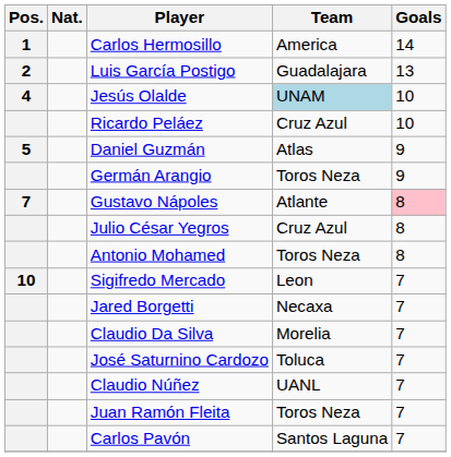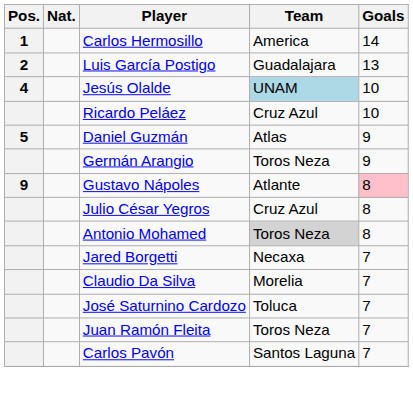 <table class="wikitable">
 <tr>
 <th>Pos.</th>
 <th>Nat.</th>
 <th>Player</th>
 <th>Team</th>
 <th>Goals</th>
 </tr>
 <tr>
 <th>1</th>
 <td></td>
 <td><a href='#'>Carlos Hermosillo</a></td>
 <td>America</td>
 <td>14</td>
 </tr>
 <tr>
 <th>2</th>
 <td></td>
 <td><a href='#'>Luis García Postigo</a></td>
 <td>Guadalajara</td>
 <td>13</td>
 </tr>
 <tr>
 <th>4</th>
 <td></td>
 <td><a href='#'>Jesús Olalde</a></td>
 <td style="background: lightblue;">UNAM</td>
 <td>10</td>
 </tr>
 <tr>
 <th></th>
 <td></td>
 <td><a href='#'>Ricardo Peláez</a></td>
 <td>Cruz Azul</td>
 <td>10</td>
 </tr>
 <tr>
 <th>5</th>
 <td></td>
 <td><a href='#'>Daniel Guzmán</a></td>
 <td>Atlas</td>
 <td>9</td>
 </tr>
 <tr>
 <th></th>
 <td></td>
 <td><a href='#'>Germán Arangio</a></td>
 <td>Toros Neza</td>
 <td>9</td>
 </tr>
 <tr>
-<th>7</th>
+<th>9</th>
 <td></td>
 <td><a href='#'>Gustavo Nápoles</a></td>
 <td>Atlante</td>
 <td style="background: pink;">8</td>
 </tr>
 <tr>
 <th></th>
 <td> </td>
 <td><a href='#'>Julio César Yegros</a></td>
 <td>Cruz Azul</td>
 <td>8</td>
 </tr>
 <tr>
 <th></th>
 <td></td>
 <td><a href='#'>Antonio Mohamed</a></td>
-<td>Toros Neza</td>
+<td style="background: lightgrey;">Toros Neza</td>
 <td>8</td>
-</tr>
-<tr>
-<th>10</th>
-<td></td>
-<td><a href='#'>Sigifredo Mercado</a></td>
-<td>Leon</td>
-<td>7</td>
 </tr>
 <tr>
 <th></th>
 <td></td>
 <td><a href='#'>Jared Borgetti</a></td>
 <td>Necaxa</td>
 <td>7</td>
 </tr>
 <tr>
 <th></th>
 <td></td>
 <td><a href='#'>Claudio Da Silva</a></td>
 <td>Morelia</td>
 <td>7</td>
 </tr>
 <tr>
 <th></th>
 <td></td>
 <td><a href='#'>José Saturnino Cardozo</a></td>
 <td>Toluca</td>
 <td>7</td>
 </tr>
 <tr>
 <th></th>
 <td></td>
-<td><a href='#'>Claudio Núñez</a></td>
-<td>UANL</td>
-<td>7</td>
-</tr>
-<tr>
-<th></th>
-<td></td>
 <td><a href='#'>Juan Ramón Fleita</a></td>
 <td>Toros Neza</td>
 <td>7</td>
 </tr>
 <tr>
 <th></th>
 <td></td>
 <td><a href='#'>Carlos Pavón</a></td>
 <td>Santos Laguna</td>
 <td>7</td>
 </tr>
 <tr>
 </tr>
 </table>
